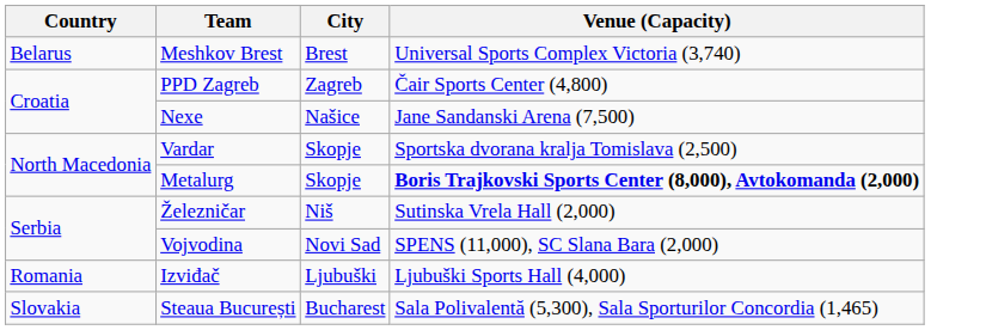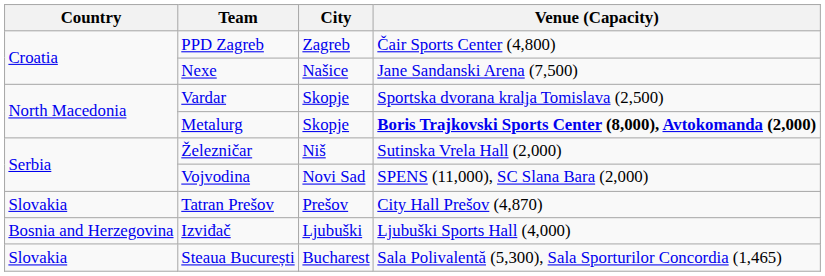 <table class="wikitable">
 <tr>
 <th>Country</th>
 <th>Team</th>
 <th>City</th>
 <th>Venue (Capacity)</th>
-</tr>
-<tr>
-<td> <a href='#'>Belarus</a></td>
-<td><a href='#'>Meshkov Brest</a></td>
-<td><a href='#'>Brest</a></td>
-<td><a href='#'>Universal Sports Complex Victoria</a> (3,740)</td>
 </tr>
 <tr>
 <td rowspan="2"> <a href='#'>Croatia</a></td>
 <td><a href='#'>PPD Zagreb</a></td>
 <td><a href='#'>Zagreb</a></td>
 <td><a href='#'>Čair Sports Center</a> (4,800)</td>
 </tr>
 <tr>
 <td><a href='#'>Nexe</a></td>
 <td><a href='#'>Našice</a></td>
 <td><a href='#'>Jane Sandanski Arena</a> (7,500)</td>
 </tr>
 <tr>
 <td rowspan="2"> <a href='#'>North Macedonia</a></td>
 <td><a href='#'>Vardar</a></td>
 <td><a href='#'>Skopje</a></td>
 <td><a href='#'>Sportska dvorana kralja Tomislava</a> (2,500)</td>
 </tr>
 <tr>
 <td><a href='#'>Metalurg</a></td>
 <td><a href='#'>Skopje</a></td>
 <td><strong><a href='#'>Boris Trajkovski Sports Center</a> (8,000), <a href='#'>Avtokomanda</a> (2,000)</strong></td>
 </tr>
 <tr>
 <td rowspan="2"> <a href='#'>Serbia</a></td>
 <td><a href='#'>Železničar</a></td>
 <td><a href='#'>Niš</a></td>
 <td><a href='#'>Sutinska Vrela Hall</a> (2,000)</td>
 </tr>
 <tr>
 <td><a href='#'>Vojvodina</a></td>
 <td><a href='#'>Novi Sad</a></td>
 <td><a href='#'>SPENS</a> (11,000), <a href='#'>SC Slana Bara</a> (2,000)</td>
 </tr>
 <tr>
-<td> <a href='#'>Romania</a></td>
+<td> <a href='#'>Slovakia</a></td>
+<td><a href='#'>Tatran Prešov</a></td>
+<td><a href='#'>Prešov</a></td>
+<td><a href='#'>City Hall Prešov</a> (4,870)</td>
+</tr>
+<tr>
+<td> <a href='#'>Bosnia and Herzegovina</a></td>
 <td><a href='#'>Izviđač</a></td>
 <td><a href='#'>Ljubuški</a></td>
 <td><a href='#'>Ljubuški Sports Hall</a> (4,000)</td>
 </tr>
 <tr>
 <td> <a href='#'>Slovakia</a></td>
 <td><a href='#'>Steaua București</a></td>
 <td><a href='#'>Bucharest</a></td>
 <td><a href='#'>Sala Polivalentă</a> (5,300), <a href='#'>Sala Sporturilor Concordia</a> (1,465)</td>
 </tr>
 </table>
